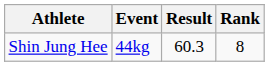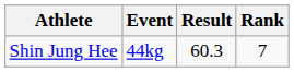 <table class=wikitable style="font-size:90%">
 <tr>
 <th>Athlete</th>
 <th>Event</th>
 <th>Result</th>
 <th>Rank</th>
 </tr>
 <tr>
 <td><a href='#'>Shin Jung Hee</a></td>
 <td><a href='#'>44kg</a></td>
 <td style="text-align:center;">60.3</td>
-<td style="text-align:center;">8</td>
+<td style="text-align:center;">7</td>
 </tr>
 </table>
